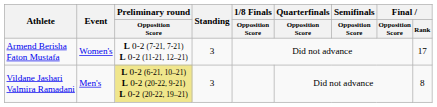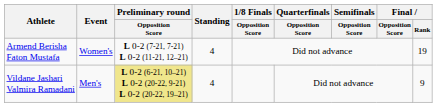 <table class=wikitable style="font-size:83%">
 <tr>
 <th rowspan=2>Athlete</th>
 <th rowspan=2>Event</th>
 <th>Preliminary round</th>
 <th rowspan=2>Standing</th>
 <th>1/8 Finals</th>
 <th>Quarterfinals</th>
 <th>Semifinals</th>
 <th colspan=2>Final / </th>
 </tr>
 <tr style="font-size:75%">
 <th>Opposition<br>Score</th>
 <th>Opposition<br>Score</th>
 <th>Opposition<br>Score</th>
 <th>Opposition<br>Score</th>
 <th>Opposition<br>Score</th>
 <th>Rank</th>
 </tr>
 <tr align=center>
 <td align=left><a href='#'>Armend Berisha</a><br><a href='#'>Faton Mustafa</a></td>
 <td align=left><a href='#'>Women's</a></td>
 <td> <strong>L</strong> 0-2 <small>(7-21, 7-21)</small><br> <strong>L</strong> 0-2 <small>(11-21, 12–21)</small></td>
-<td>3</td>
+<td>4</td>
 <td colspan=4>Did not advance</td>
-<td>17</td>
+<td>19</td>
 </tr>
 <tr align=center>
 <td align=left><a href='#'>Vildane Jashari</a><br><a href='#'>Valmira Ramadani</a></td>
 <td align=left><a href='#'>Men's</a></td>
 <td style="background: khaki;"> <strong>L</strong> 0-2 <small>(6-21, 10–21)</small><br> <strong>L</strong> 0-2 <small>(20-22, 9-21)</small><br> <strong>L</strong> 0-2 <small>(20-22, 19–21)</small></td>
-<td>3</td>
+<td>4</td>
 <td></td>
 <td colspan=3>Did not advance</td>
-<td>8</td>
+<td>9</td>
 </tr>
 </table>
